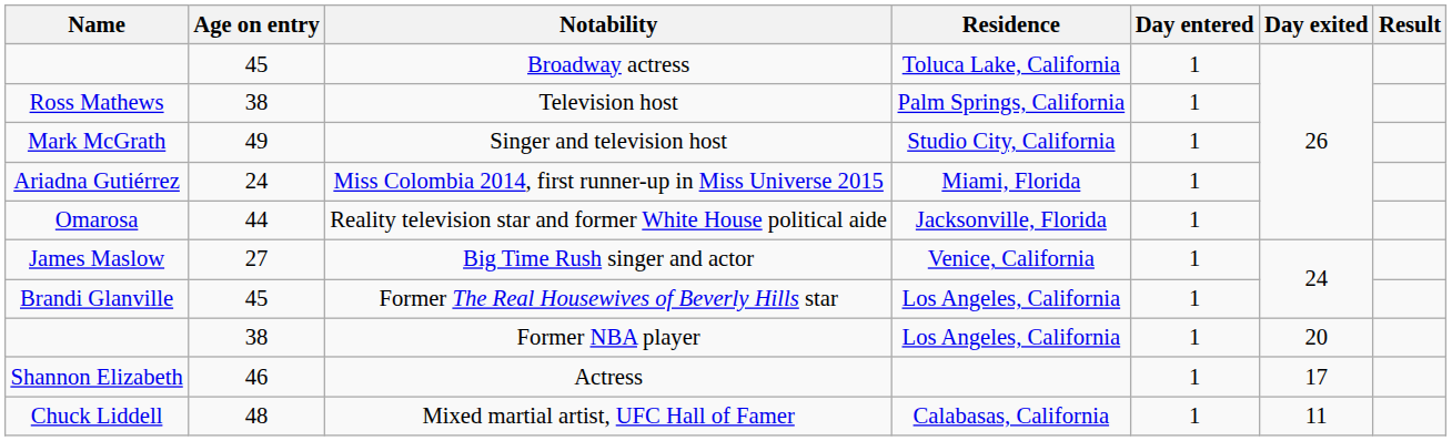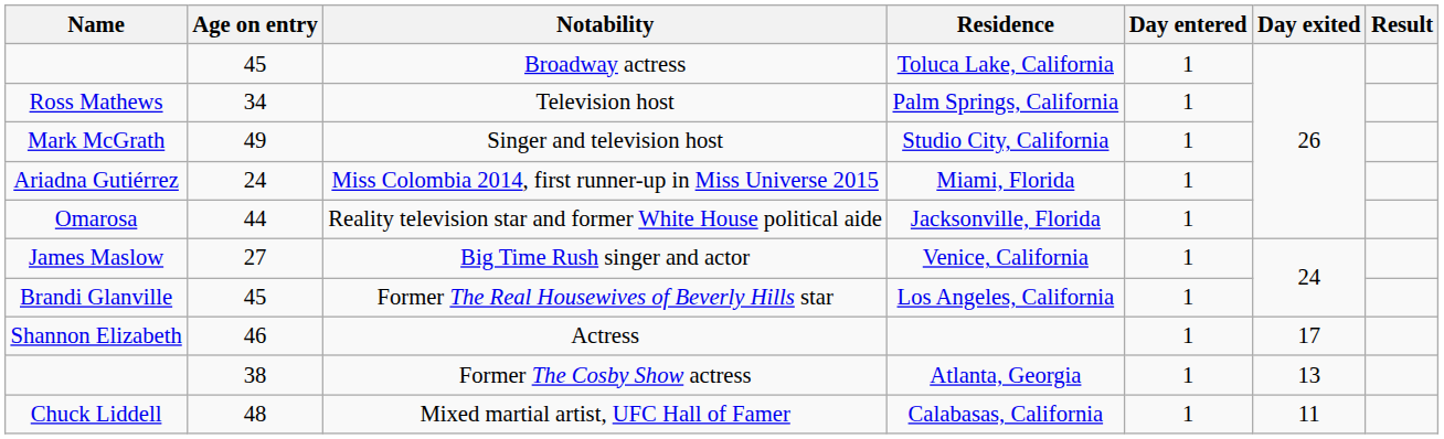 <table class="wikitable sortable" style="text-align:center; line-height:20px; width:auto;">
 <tr>
 <th scope="col">Name</th>
 <th scope="col">Age on entry</th>
 <th scope="col" class="unsortable">Notability</th>
 <th scope="col" class="unsortable">Residence</th>
 <th scope="col">Day entered</th>
 <th scope="col">Day exited</th>
 <th scope="col" class="unsortable">Result</th>
 </tr>
 <tr>
 <td></td>
 <td align="center">45</td>
 <td><a href='#'>Broadway</a> actress</td>
 <td><a href='#'>Toluca Lake, California</a></td>
 <td align="center">1</td>
 <td align="center" rowspan="5">26</td>
 <td></td>
 </tr>
 <tr>
 <td><a href='#'>Ross Mathews</a></td>
-<td align="center">38</td>
+<td align="center">34</td>
 <td>Television host</td>
 <td><a href='#'>Palm Springs, California</a></td>
 <td align="center">1</td>
 <td></td>
 </tr>
 <tr>
 <td><a href='#'>Mark McGrath</a></td>
 <td align="center">49</td>
 <td>Singer and television host</td>
 <td><a href='#'>Studio City, California</a></td>
 <td align="center">1</td>
 <td></td>
 </tr>
 <tr>
 <td><a href='#'>Ariadna Gutiérrez</a></td>
 <td align="center">24</td>
 <td><a href='#'>Miss Colombia 2014</a>, first runner-up in <a href='#'>Miss Universe 2015</a></td>
 <td><a href='#'>Miami, Florida</a></td>
 <td align="center">1</td>
 <td></td>
 </tr>
 <tr>
 <td><a href='#'>Omarosa</a></td>
 <td align="center">44</td>
 <td>Reality television star and former <a href='#'>White House</a> political aide</td>
 <td><a href='#'>Jacksonville, Florida</a></td>
 <td align="center">1</td>
 <td></td>
 </tr>
 <tr>
 <td><a href='#'>James Maslow</a></td>
 <td align="center">27</td>
 <td><a href='#'>Big Time Rush</a> singer and actor</td>
 <td><a href='#'>Venice, California</a></td>
 <td align="center">1</td>
 <td rowspan="2">24</td>
 <td></td>
 </tr>
 <tr>
 <td><a href='#'>Brandi Glanville</a></td>
 <td align="center">45</td>
 <td>Former <em><a href='#'>The Real Housewives of Beverly Hills</a></em> star</td>
 <td><a href='#'>Los Angeles, California</a></td>
 <td align="center">1</td>
 <td></td>
 </tr>
 <tr>
-<td></td>
-<td align="center">38</td>
-<td>Former <a href='#'>NBA</a> player</td>
-<td><a href='#'>Los Angeles, California</a></td>
-<td align="center">1</td>
-<td>20</td>
-<td></td>
-</tr>
-<tr>
 <td><a href='#'>Shannon Elizabeth</a></td>
 <td align="center">46</td>
 <td>Actress</td>
 <td></td>
 <td align="center">1</td>
 <td>17</td>
+<td></td>
+</tr>
+<tr>
+<td></td>
+<td align="center">38</td>
+<td>Former <em><a href='#'>The Cosby Show</a></em> actress</td>
+<td><a href='#'>Atlanta, Georgia</a></td>
+<td>1</td>
+<td>13</td>
 <td></td>
 </tr>
 <tr>
 <td><a href='#'>Chuck Liddell</a></td>
 <td align="center">48</td>
 <td>Mixed martial artist, <a href='#'>UFC Hall of Famer</a></td>
 <td><a href='#'>Calabasas, California</a></td>
 <td align="center">1</td>
 <td>11</td>
 <td></td>
 </tr>
 </table>
